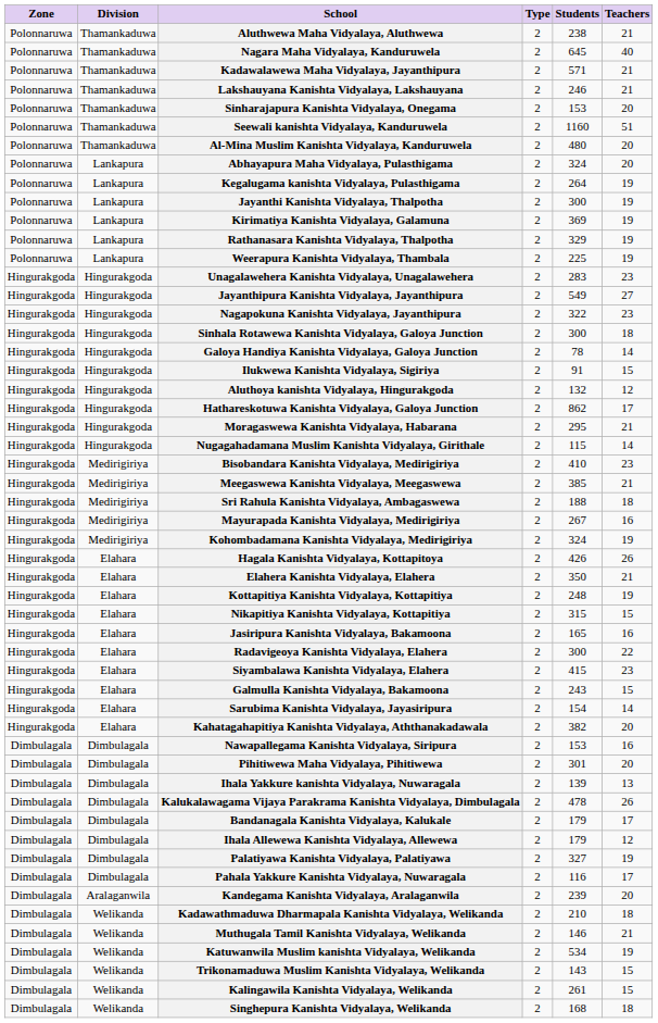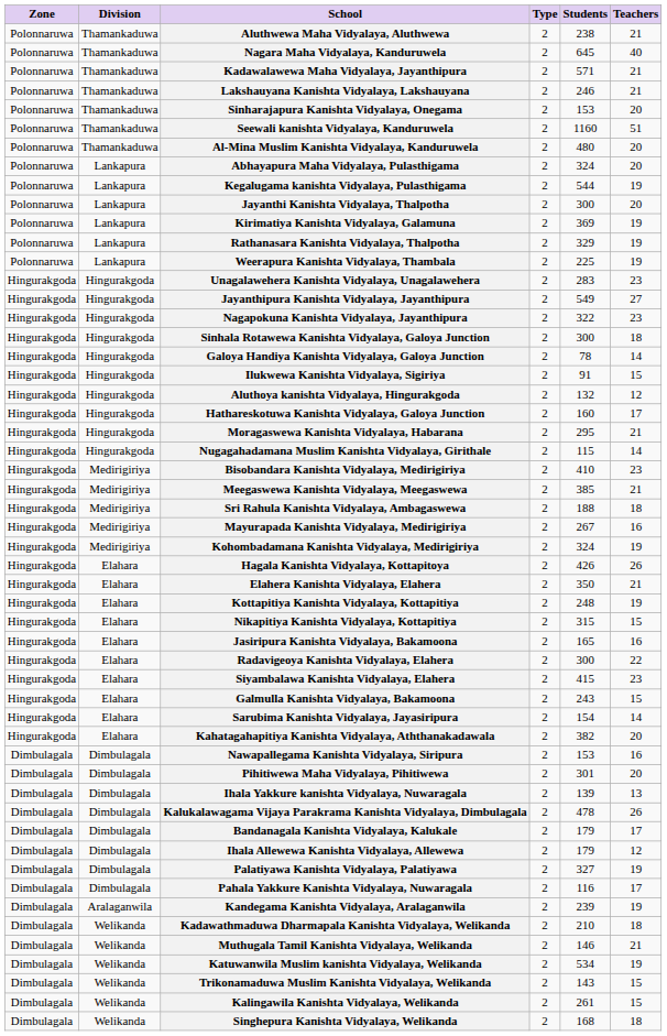 <table class="wikitable sortable" style="text-align:center; font-size:100%">
 <tr valign=bottom>
 <th style="background-color:#E0CEF2;">Zone</th>
 <th style="background-color:#E0CEF2;">Division</th>
 <th style="background-color:#E0CEF2;">School</th>
 <th style="background-color:#E0CEF2;">Type</th>
 <th style="background-color:#E0CEF2;">Students</th>
 <th style="background-color:#E0CEF2;">Teachers</th>
 </tr>
 <tr>
 <td>Polonnaruwa</td>
 <td>Thamankaduwa</td>
 <th>Aluthwewa Maha Vidyalaya, Aluthwewa</th>
 <td>2</td>
 <td>238</td>
 <td>21</td>
 </tr>
 <tr>
 <td>Polonnaruwa</td>
 <td>Thamankaduwa</td>
 <th>Nagara Maha Vidyalaya, Kanduruwela</th>
 <td>2</td>
 <td>645</td>
 <td>40</td>
 </tr>
 <tr>
 <td>Polonnaruwa</td>
 <td>Thamankaduwa</td>
 <th>Kadawalawewa Maha Vidyalaya, Jayanthipura</th>
 <td>2</td>
 <td>571</td>
 <td>21</td>
 </tr>
 <tr>
 <td>Polonnaruwa</td>
 <td>Thamankaduwa</td>
 <th>Lakshauyana Kanishta Vidyalaya, Lakshauyana</th>
 <td>2</td>
 <td>246</td>
 <td>21</td>
 </tr>
 <tr>
 <td>Polonnaruwa</td>
 <td>Thamankaduwa</td>
 <th>Sinharajapura Kanishta Vidyalaya, Onegama</th>
 <td>2</td>
 <td>153</td>
 <td>20</td>
 </tr>
 <tr>
 <td>Polonnaruwa</td>
 <td>Thamankaduwa</td>
 <th>Seewali kanishta Vidyalaya, Kanduruwela</th>
 <td>2</td>
 <td>1160</td>
 <td>51</td>
 </tr>
 <tr>
 <td>Polonnaruwa</td>
 <td>Thamankaduwa</td>
 <th>Al-Mina Muslim Kanishta Vidyalaya, Kanduruwela</th>
 <td>2</td>
 <td>480</td>
 <td>20</td>
 </tr>
 <tr>
 <td>Polonnaruwa</td>
 <td>Lankapura</td>
 <th>Abhayapura Maha Vidyalaya, Pulasthigama</th>
 <td>2</td>
 <td>324</td>
 <td>20</td>
 </tr>
 <tr>
 <td>Polonnaruwa</td>
 <td>Lankapura</td>
 <th>Kegalugama kanishta Vidyalaya, Pulasthigama</th>
 <td>2</td>
-<td>264</td>
+<td>544</td>
 <td>19</td>
 </tr>
 <tr>
 <td>Polonnaruwa</td>
 <td>Lankapura</td>
 <th>Jayanthi Kanishta Vidyalaya, Thalpotha</th>
 <td>2</td>
 <td>300</td>
-<td>19</td>
+<td>20</td>
 </tr>
 <tr>
 <td>Polonnaruwa</td>
 <td>Lankapura</td>
 <th>Kirimatiya Kanishta Vidyalaya, Galamuna</th>
 <td>2</td>
 <td>369</td>
 <td>19</td>
 </tr>
 <tr>
 <td>Polonnaruwa</td>
 <td>Lankapura</td>
 <th>Rathanasara Kanishta Vidyalaya, Thalpotha</th>
 <td>2</td>
 <td>329</td>
 <td>19</td>
 </tr>
 <tr>
 <td>Polonnaruwa</td>
 <td>Lankapura</td>
 <th>Weerapura Kanishta Vidyalaya, Thambala</th>
 <td>2</td>
 <td>225</td>
 <td>19</td>
 </tr>
 <tr>
 <td>Hingurakgoda</td>
 <td>Hingurakgoda</td>
 <th>Unagalawehera Kanishta Vidyalaya, Unagalawehera</th>
 <td>2</td>
 <td>283</td>
 <td>23</td>
 </tr>
 <tr>
 <td>Hingurakgoda</td>
 <td>Hingurakgoda</td>
 <th>Jayanthipura Kanishta Vidyalaya, Jayanthipura</th>
 <td>2</td>
 <td>549</td>
 <td>27</td>
 </tr>
 <tr>
 <td>Hingurakgoda</td>
 <td>Hingurakgoda</td>
 <th>Nagapokuna Kanishta Vidyalaya, Jayanthipura</th>
 <td>2</td>
 <td>322</td>
 <td>23</td>
 </tr>
 <tr>
 <td>Hingurakgoda</td>
 <td>Hingurakgoda</td>
 <th>Sinhala Rotawewa Kanishta Vidyalaya, Galoya Junction</th>
 <td>2</td>
 <td>300</td>
 <td>18</td>
 </tr>
 <tr>
 <td>Hingurakgoda</td>
 <td>Hingurakgoda</td>
 <th>Galoya Handiya Kanishta Vidyalaya, Galoya Junction</th>
 <td>2</td>
 <td>78</td>
 <td>14</td>
 </tr>
 <tr>
 <td>Hingurakgoda</td>
 <td>Hingurakgoda</td>
 <th>Ilukwewa Kanishta Vidyalaya, Sigiriya</th>
 <td>2</td>
 <td>91</td>
 <td>15</td>
 </tr>
 <tr>
 <td>Hingurakgoda</td>
 <td>Hingurakgoda</td>
 <th>Aluthoya kanishta Vidyalaya, Hingurakgoda</th>
 <td>2</td>
 <td>132</td>
 <td>12</td>
 </tr>
 <tr>
 <td>Hingurakgoda</td>
 <td>Hingurakgoda</td>
 <th>Hathareskotuwa Kanishta Vidyalaya, Galoya Junction</th>
 <td>2</td>
-<td>862</td>
+<td>160</td>
 <td>17</td>
 </tr>
 <tr>
 <td>Hingurakgoda</td>
 <td>Hingurakgoda</td>
 <th>Moragaswewa Kanishta Vidyalaya, Habarana</th>
 <td>2</td>
 <td>295</td>
 <td>21</td>
 </tr>
 <tr>
 <td>Hingurakgoda</td>
 <td>Hingurakgoda</td>
 <th>Nugagahadamana Muslim Kanishta Vidyalaya, Girithale</th>
 <td>2</td>
 <td>115</td>
 <td>14</td>
 </tr>
 <tr>
 <td>Hingurakgoda</td>
 <td>Medirigiriya</td>
 <th>Bisobandara Kanishta Vidyalaya, Medirigiriya</th>
 <td>2</td>
 <td>410</td>
 <td>23</td>
 </tr>
 <tr>
 <td>Hingurakgoda</td>
 <td>Medirigiriya</td>
 <th>Meegaswewa Kanishta Vidyalaya, Meegaswewa</th>
 <td>2</td>
 <td>385</td>
 <td>21</td>
 </tr>
 <tr>
 <td>Hingurakgoda</td>
 <td>Medirigiriya</td>
 <th>Sri Rahula Kanishta Vidyalaya, Ambagaswewa</th>
 <td>2</td>
 <td>188</td>
 <td>18</td>
 </tr>
 <tr>
 <td>Hingurakgoda</td>
 <td>Medirigiriya</td>
 <th>Mayurapada Kanishta Vidyalaya, Medirigiriya</th>
 <td>2</td>
 <td>267</td>
 <td>16</td>
 </tr>
 <tr>
 <td>Hingurakgoda</td>
 <td>Medirigiriya</td>
 <th>Kohombadamana Kanishta Vidyalaya, Medirigiriya</th>
 <td>2</td>
 <td>324</td>
 <td>19</td>
 </tr>
 <tr>
 <td>Hingurakgoda</td>
 <td>Elahara</td>
 <th>Hagala Kanishta Vidyalaya, Kottapitoya</th>
 <td>2</td>
 <td>426</td>
 <td>26</td>
 </tr>
 <tr>
 <td>Hingurakgoda</td>
 <td>Elahara</td>
 <th>Elahera Kanishta Vidyalaya, Elahera</th>
 <td>2</td>
 <td>350</td>
 <td>21</td>
 </tr>
 <tr>
 <td>Hingurakgoda</td>
 <td>Elahara</td>
 <th>Kottapitiya Kanishta Vidyalaya, Kottapitiya</th>
 <td>2</td>
 <td>248</td>
 <td>19</td>
 </tr>
 <tr>
 <td>Hingurakgoda</td>
 <td>Elahara</td>
 <th>Nikapitiya Kanishta Vidyalaya, Kottapitiya</th>
 <td>2</td>
 <td>315</td>
 <td>15</td>
 </tr>
 <tr>
 <td>Hingurakgoda</td>
 <td>Elahara</td>
 <th>Jasiripura Kanishta Vidyalaya, Bakamoona</th>
 <td>2</td>
 <td>165</td>
 <td>16</td>
 </tr>
 <tr>
 <td>Hingurakgoda</td>
 <td>Elahara</td>
 <th>Radavigeoya Kanishta Vidyalaya, Elahera</th>
 <td>2</td>
 <td>300</td>
 <td>22</td>
 </tr>
 <tr>
 <td>Hingurakgoda</td>
 <td>Elahara</td>
 <th>Siyambalawa Kanishta Vidyalaya, Elahera</th>
 <td>2</td>
 <td>415</td>
 <td>23</td>
 </tr>
 <tr>
 <td>Hingurakgoda</td>
 <td>Elahara</td>
 <th>Galmulla Kanishta Vidyalaya, Bakamoona</th>
 <td>2</td>
 <td>243</td>
 <td>15</td>
 </tr>
 <tr>
 <td>Hingurakgoda</td>
 <td>Elahara</td>
 <th>Sarubima Kanishta Vidyalaya, Jayasiripura</th>
 <td>2</td>
 <td>154</td>
 <td>14</td>
 </tr>
 <tr>
 <td>Hingurakgoda</td>
 <td>Elahara</td>
 <th>Kahatagahapitiya Kanishta Vidyalaya, Aththanakadawala</th>
 <td>2</td>
 <td>382</td>
 <td>20</td>
 </tr>
 <tr>
 <td>Dimbulagala</td>
 <td>Dimbulagala</td>
 <th>Nawapallegama Kanishta Vidyalaya, Siripura</th>
 <td>2</td>
 <td>153</td>
 <td>16</td>
 </tr>
 <tr>
 <td>Dimbulagala</td>
 <td>Dimbulagala</td>
 <th>Pihitiwewa Maha Vidyalaya, Pihitiwewa</th>
 <td>2</td>
 <td>301</td>
 <td>20</td>
 </tr>
 <tr>
 <td>Dimbulagala</td>
 <td>Dimbulagala</td>
 <th>Ihala Yakkure kanishta Vidyalaya, Nuwaragala</th>
 <td>2</td>
 <td>139</td>
 <td>13</td>
 </tr>
 <tr>
 <td>Dimbulagala</td>
 <td>Dimbulagala</td>
 <th>Kalukalawagama Vijaya Parakrama Kanishta Vidyalaya, Dimbulagala</th>
 <td>2</td>
 <td>478</td>
 <td>26</td>
 </tr>
 <tr>
 <td>Dimbulagala</td>
 <td>Dimbulagala</td>
 <th>Bandanagala Kanishta Vidyalaya, Kalukale</th>
 <td>2</td>
 <td>179</td>
 <td>17</td>
 </tr>
 <tr>
 <td>Dimbulagala</td>
 <td>Dimbulagala</td>
 <th>Ihala Allewewa Kanishta Vidyalaya, Allewewa</th>
 <td>2</td>
 <td>179</td>
 <td>12</td>
 </tr>
 <tr>
 <td>Dimbulagala</td>
 <td>Dimbulagala</td>
 <th>Palatiyawa Kanishta Vidyalaya, Palatiyawa</th>
 <td>2</td>
 <td>327</td>
 <td>19</td>
 </tr>
 <tr>
 <td>Dimbulagala</td>
 <td>Dimbulagala</td>
 <th>Pahala Yakkure Kanishta Vidyalaya, Nuwaragala</th>
 <td>2</td>
 <td>116</td>
 <td>17</td>
 </tr>
 <tr>
 <td>Dimbulagala</td>
 <td>Aralaganwila</td>
 <th>Kandegama Kanishta Vidyalaya, Aralaganwila</th>
 <td>2</td>
 <td>239</td>
-<td>20</td>
+<td>19</td>
 </tr>
 <tr>
 <td>Dimbulagala</td>
 <td>Welikanda</td>
 <th>Kadawathmaduwa Dharmapala Kanishta Vidyalaya, Welikanda</th>
 <td>2</td>
 <td>210</td>
 <td>18</td>
 </tr>
 <tr>
 <td>Dimbulagala</td>
 <td>Welikanda</td>
 <th>Muthugala Tamil Kanishta Vidyalaya, Welikanda</th>
 <td>2</td>
 <td>146</td>
 <td>21</td>
 </tr>
 <tr>
 <td>Dimbulagala</td>
 <td>Welikanda</td>
 <th>Katuwanwila Muslim kanishta Vidyalaya, Welikanda</th>
 <td>2</td>
 <td>534</td>
 <td>19</td>
 </tr>
 <tr>
 <td>Dimbulagala</td>
 <td>Welikanda</td>
 <th>Trikonamaduwa Muslim Kanishta Vidyalaya, Welikanda</th>
 <td>2</td>
 <td>143</td>
 <td>15</td>
 </tr>
 <tr>
 <td>Dimbulagala</td>
 <td>Welikanda</td>
 <th>Kalingawila Kanishta Vidyalaya, Welikanda</th>
 <td>2</td>
 <td>261</td>
 <td>15</td>
 </tr>
 <tr>
 <td>Dimbulagala</td>
 <td>Welikanda</td>
 <th>Singhepura Kanishta Vidyalaya, Welikanda</th>
 <td>2</td>
 <td>168</td>
 <td>18</td>
 </tr>
 </table>
